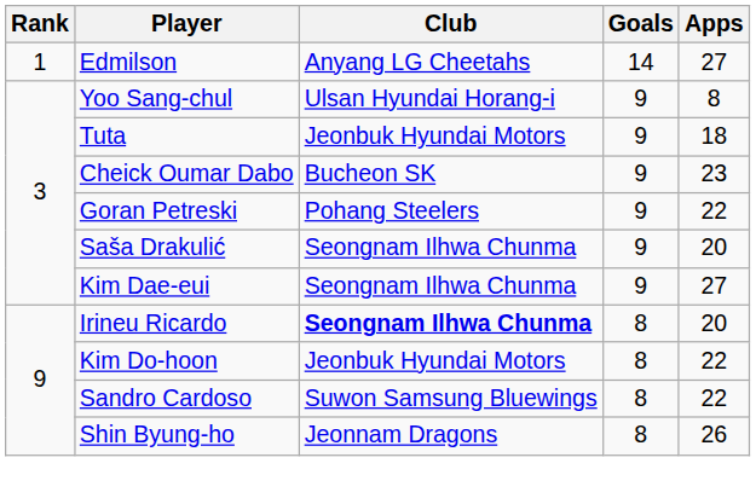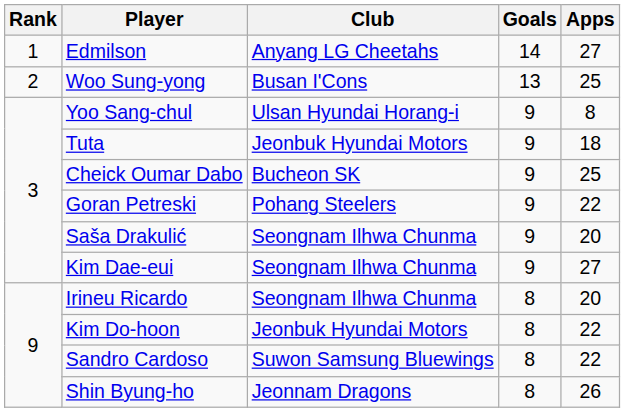 <table class="wikitable">
 <tr>
 <th>Rank</th>
 <th>Player</th>
 <th>Club</th>
 <th>Goals</th>
 <th>Apps</th>
 </tr>
 <tr>
 <td align=center>1</td>
 <td> <a href='#'>Edmilson</a></td>
 <td><a href='#'>Anyang LG Cheetahs</a></td>
 <td align=center>14</td>
 <td align=center>27</td>
+</tr>
+<tr>
+<td align=center>2</td>
+<td> <a href='#'>Woo Sung-yong</a></td>
+<td><a href='#'>Busan I'Cons</a></td>
+<td align=center>13</td>
+<td align=center>25</td>
 </tr>
 <tr>
 <td rowspan="6" align=center>3</td>
 <td> <a href='#'>Yoo Sang-chul</a></td>
 <td><a href='#'>Ulsan Hyundai Horang-i</a></td>
 <td align=center>9</td>
 <td align=center>8</td>
 </tr>
 <tr>
 <td> <a href='#'>Tuta</a></td>
 <td><a href='#'>Jeonbuk Hyundai Motors</a></td>
 <td align=center>9</td>
 <td align=center>18</td>
 </tr>
 <tr>
 <td> <a href='#'>Cheick Oumar Dabo</a></td>
 <td><a href='#'>Bucheon SK</a></td>
 <td align=center>9</td>
-<td align=center>23</td>
+<td align=center>25</td>
 </tr>
 <tr>
 <td> <a href='#'>Goran Petreski</a></td>
 <td><a href='#'>Pohang Steelers</a></td>
 <td align=center>9</td>
 <td align=center>22</td>
 </tr>
 <tr>
 <td> <a href='#'>Saša Drakulić</a></td>
 <td><a href='#'>Seongnam Ilhwa Chunma</a></td>
 <td align=center>9</td>
 <td align=center>20</td>
 </tr>
 <tr>
 <td> <a href='#'>Kim Dae-eui</a></td>
 <td><a href='#'>Seongnam Ilhwa Chunma</a></td>
 <td align=center>9</td>
 <td align=center>27</td>
 </tr>
 <tr>
 <td rowspan="4"align=center>9</td>
 <td> <a href='#'>Irineu Ricardo</a></td>
-<td><strong><a href='#'>Seongnam Ilhwa Chunma</a></strong></td>
+<td><a href='#'>Seongnam Ilhwa Chunma</a></td>
 <td align=center>8</td>
 <td align=center>20</td>
 </tr>
 <tr>
 <td> <a href='#'>Kim Do-hoon</a></td>
 <td><a href='#'>Jeonbuk Hyundai Motors</a></td>
 <td align=center>8</td>
 <td align=center>22</td>
 </tr>
 <tr>
 <td> <a href='#'>Sandro Cardoso</a></td>
 <td><a href='#'>Suwon Samsung Bluewings</a></td>
 <td align=center>8</td>
 <td align=center>22</td>
 </tr>
 <tr>
 <td> <a href='#'>Shin Byung-ho</a></td>
 <td><a href='#'>Jeonnam Dragons</a></td>
 <td align=center>8</td>
 <td align=center>26</td>
 </tr>
 </table>
